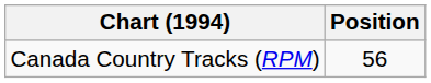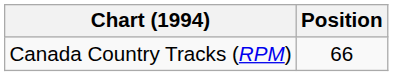 <table class="wikitable sortable">
 <tr>
 <th scope="col">Chart (1994)</th>
 <th scope="col">Position</th>
 </tr>
 <tr>
 <td>Canada Country Tracks (<em><a href='#'>RPM</a></em>)</td>
-<td align="center">56</td>
+<td align="center">66</td>
 </tr>
 </table>
